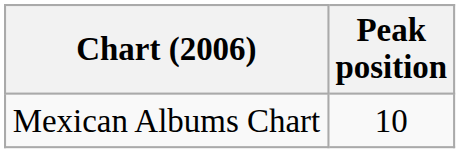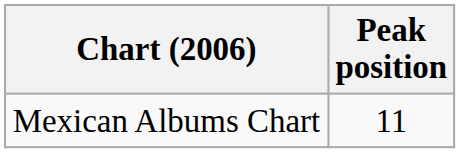 <table class="wikitable sortable">
 <tr>
 <th scope="col">Chart (2006)</th>
 <th scope="col">Peak<br>position</th>
 </tr>
 <tr>
 <td>Mexican Albums Chart</td>
-<td style="text-align:center;">10</td>
+<td style="text-align:center;">11</td>
 </tr>
 </table>
